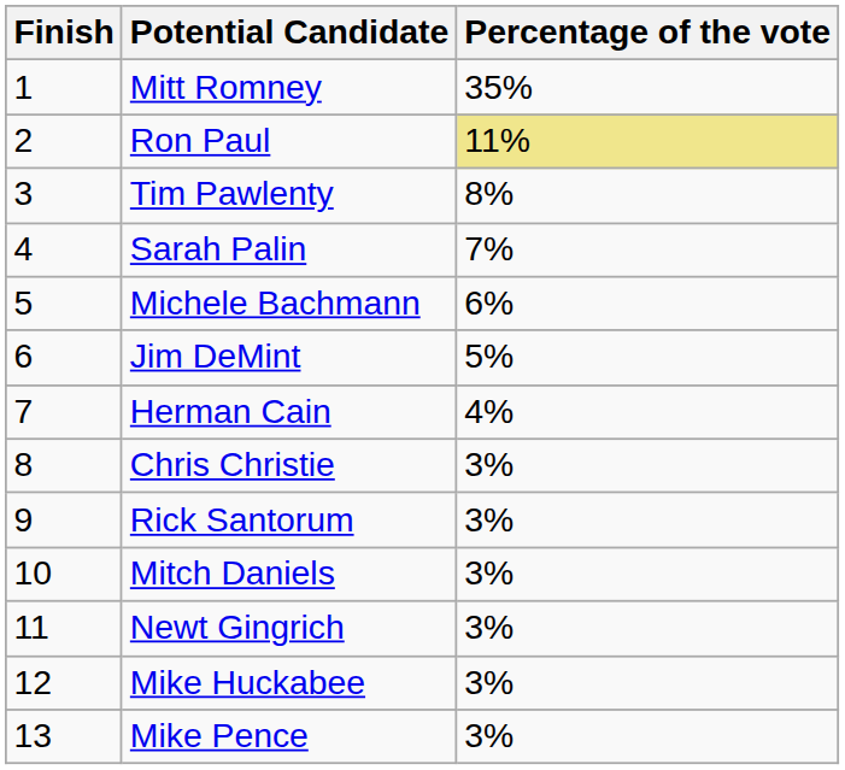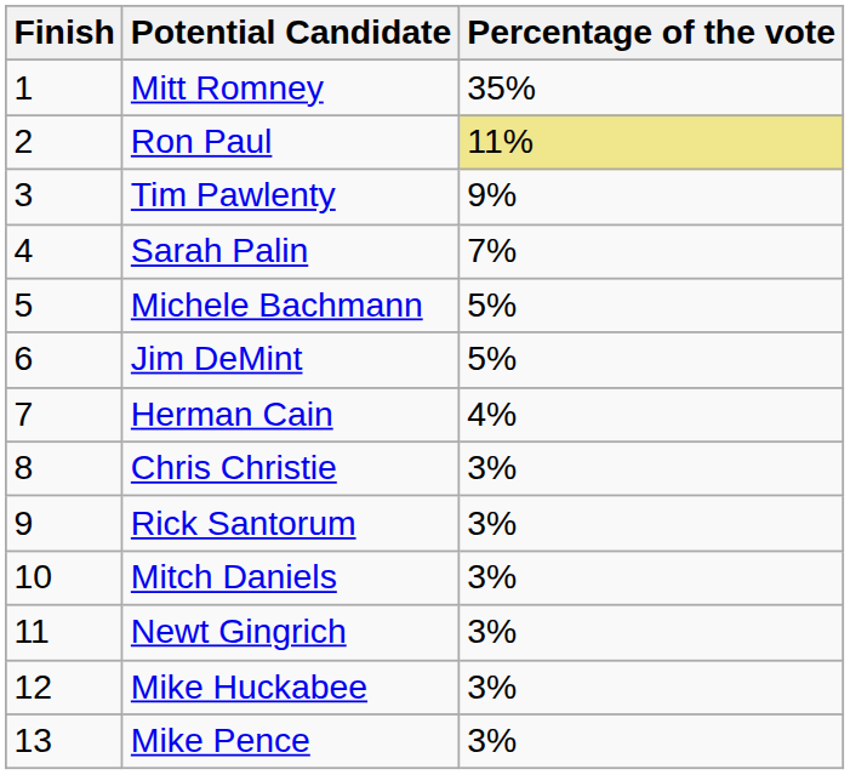 <table class="wikitable sortable">
 <tr>
 <th>Finish</th>
 <th>Potential Candidate</th>
 <th>Percentage of the vote</th>
 </tr>
 <tr>
 <td>1</td>
 <td><a href='#'>Mitt Romney</a></td>
 <td>35%</td>
 </tr>
 <tr>
 <td>2</td>
 <td><a href='#'>Ron Paul</a></td>
 <td style="background: khaki;">11%</td>
 </tr>
 <tr>
 <td>3</td>
 <td><a href='#'>Tim Pawlenty</a></td>
-<td>8%</td>
+<td>9%</td>
 </tr>
 <tr>
 <td>4</td>
 <td><a href='#'>Sarah Palin</a></td>
 <td>7%</td>
 </tr>
 <tr>
 <td>5</td>
 <td><a href='#'>Michele Bachmann</a></td>
-<td>6%</td>
+<td>5%</td>
 </tr>
 <tr>
 <td>6</td>
 <td><a href='#'>Jim DeMint</a></td>
 <td>5%</td>
 </tr>
 <tr>
 <td>7</td>
 <td><a href='#'>Herman Cain</a></td>
 <td>4%</td>
 </tr>
 <tr>
 <td>8</td>
 <td><a href='#'>Chris Christie</a></td>
 <td>3%</td>
 </tr>
 <tr>
 <td>9</td>
 <td><a href='#'>Rick Santorum</a></td>
 <td>3%</td>
 </tr>
 <tr>
 <td>10</td>
 <td><a href='#'>Mitch Daniels</a></td>
 <td>3%</td>
 </tr>
 <tr>
 <td>11</td>
 <td><a href='#'>Newt Gingrich</a></td>
 <td>3%</td>
 </tr>
 <tr>
 <td>12</td>
 <td><a href='#'>Mike Huckabee</a></td>
 <td>3%</td>
 </tr>
 <tr>
 <td>13</td>
 <td><a href='#'>Mike Pence</a></td>
 <td>3%</td>
 </tr>
 </table>
